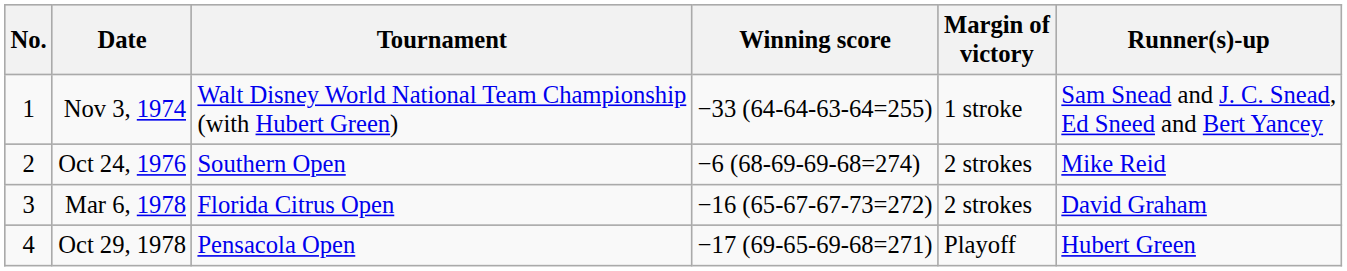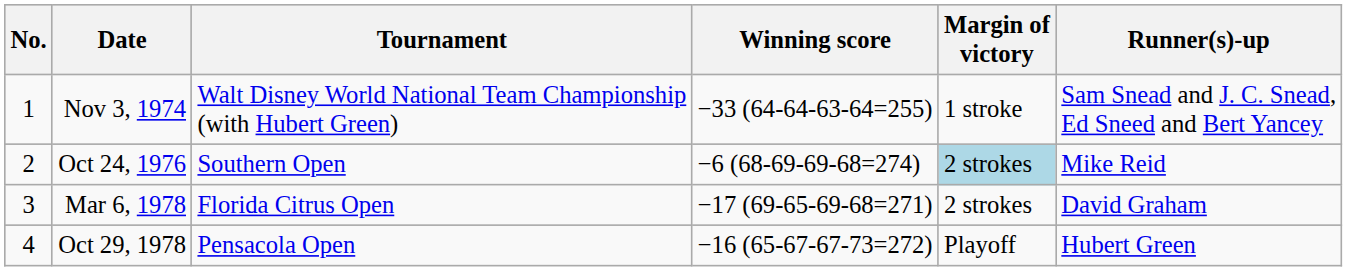 <table class="wikitable" style="font-size:95%;">
 <tr>
 <th>No.</th>
 <th>Date</th>
 <th>Tournament</th>
 <th>Winning score</th>
 <th>Margin of<br>victory</th>
 <th>Runner(s)-up</th>
 </tr>
 <tr>
 <td align=center>1</td>
 <td align=right>Nov 3, <a href='#'>1974</a></td>
 <td><a href='#'>Walt Disney World National Team Championship</a><br>(with  <a href='#'>Hubert Green</a>)</td>
 <td>−33 (64-64-63-64=255)</td>
 <td>1 stroke</td>
 <td> <a href='#'>Sam Snead</a> and  <a href='#'>J. C. Snead</a>,<br> <a href='#'>Ed Sneed</a> and  <a href='#'>Bert Yancey</a></td>
 </tr>
 <tr>
 <td align=center>2</td>
 <td align=right>Oct 24, <a href='#'>1976</a></td>
 <td><a href='#'>Southern Open</a></td>
 <td>−6 (68-69-69-68=274)</td>
-<td>2 strokes</td>
+<td style="background: lightblue;">2 strokes</td>
 <td> <a href='#'>Mike Reid</a></td>
 </tr>
 <tr>
 <td align=center>3</td>
 <td align=right>Mar 6, <a href='#'>1978</a></td>
 <td><a href='#'>Florida Citrus Open</a></td>
-<td>−16 (65-67-67-73=272)</td>
+<td>−17 (69-65-69-68=271)</td>
 <td>2 strokes</td>
 <td> <a href='#'>David Graham</a></td>
 </tr>
 <tr>
 <td align=center>4</td>
 <td align=right>Oct 29, 1978</td>
 <td><a href='#'>Pensacola Open</a></td>
-<td>−17 (69-65-69-68=271)</td>
+<td>−16 (65-67-67-73=272)</td>
 <td>Playoff</td>
 <td> <a href='#'>Hubert Green</a></td>
 </tr>
 </table>
